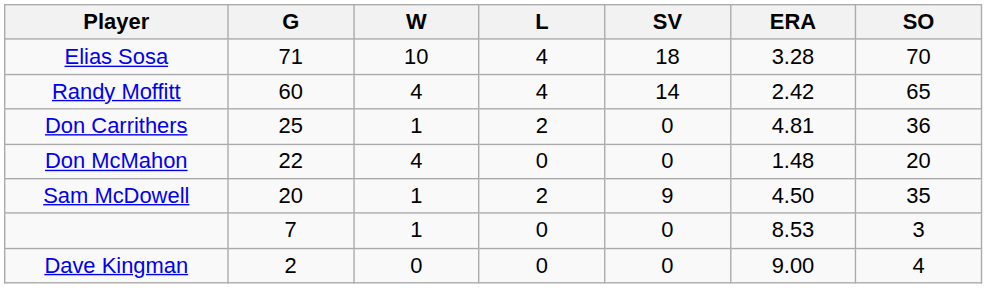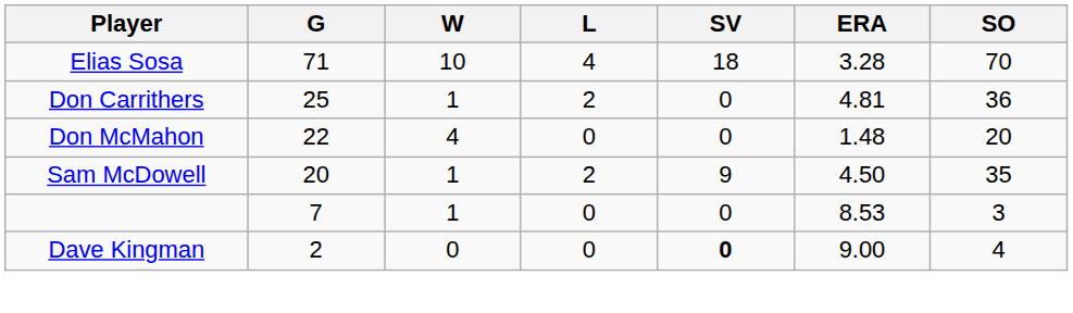 <table class="wikitable sortable">
 <tr>
 <th bgcolor="#DDDDFF" width="16%">Player</th>
 <th bgcolor="#DDDDFF" width="9%">G</th>
 <th bgcolor="#DDDDFF" width="9%">W</th>
 <th bgcolor="#DDDDFF" width="9%">L</th>
 <th bgcolor="#DDDDFF" width="9%">SV</th>
 <th bgcolor="#DDDDFF" width="9%">ERA</th>
 <th bgcolor="#DDDDFF" width="9%">SO</th>
 </tr>
 <tr align="center">
 <td><a href='#'>Elias Sosa</a></td>
 <td>71</td>
 <td>10</td>
 <td>4</td>
 <td>18</td>
 <td>3.28</td>
 <td>70</td>
-</tr>
-<tr align="center">
-<td><a href='#'>Randy Moffitt</a></td>
-<td>60</td>
-<td>4</td>
-<td>4</td>
-<td>14</td>
-<td>2.42</td>
-<td>65</td>
 </tr>
 <tr align="center">
 <td><a href='#'>Don Carrithers</a></td>
 <td>25</td>
 <td>1</td>
 <td>2</td>
 <td>0</td>
 <td>4.81</td>
 <td>36</td>
 </tr>
 <tr align="center">
 <td><a href='#'>Don McMahon</a></td>
 <td>22</td>
 <td>4</td>
 <td>0</td>
 <td>0</td>
 <td>1.48</td>
 <td>20</td>
 </tr>
 <tr align="center">
 <td><a href='#'>Sam McDowell</a></td>
 <td>20</td>
 <td>1</td>
 <td>2</td>
 <td>9</td>
 <td>4.50</td>
 <td>35</td>
 </tr>
 <tr align="center">
 <td></td>
 <td>7</td>
 <td>1</td>
 <td>0</td>
 <td>0</td>
 <td>8.53</td>
 <td>3</td>
 </tr>
 <tr align="center">
 <td><a href='#'>Dave Kingman</a></td>
 <td>2</td>
 <td>0</td>
 <td>0</td>
-<td>0</td>
+<td><strong>0</strong></td>
 <td>9.00</td>
 <td>4</td>
 </tr>
 </table>
